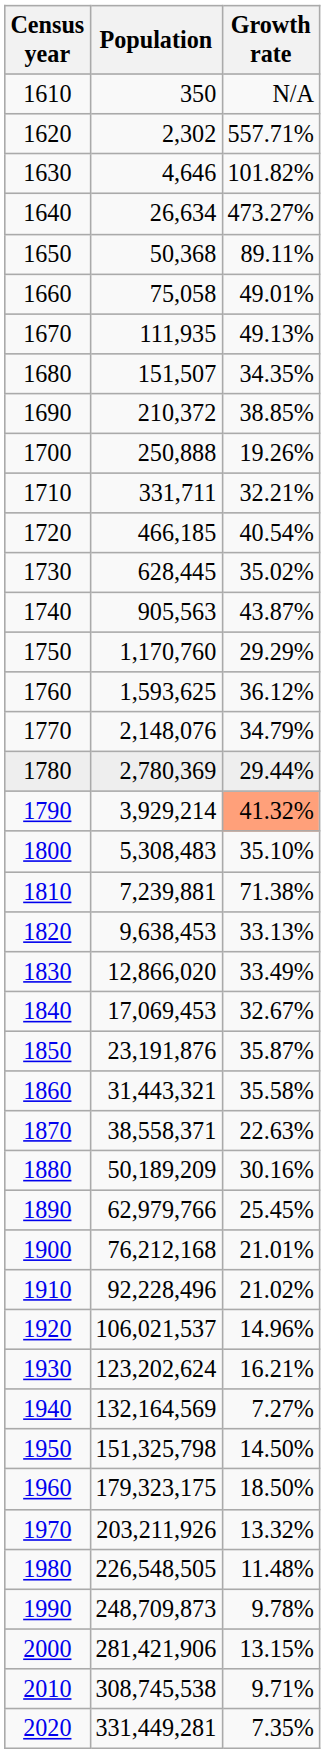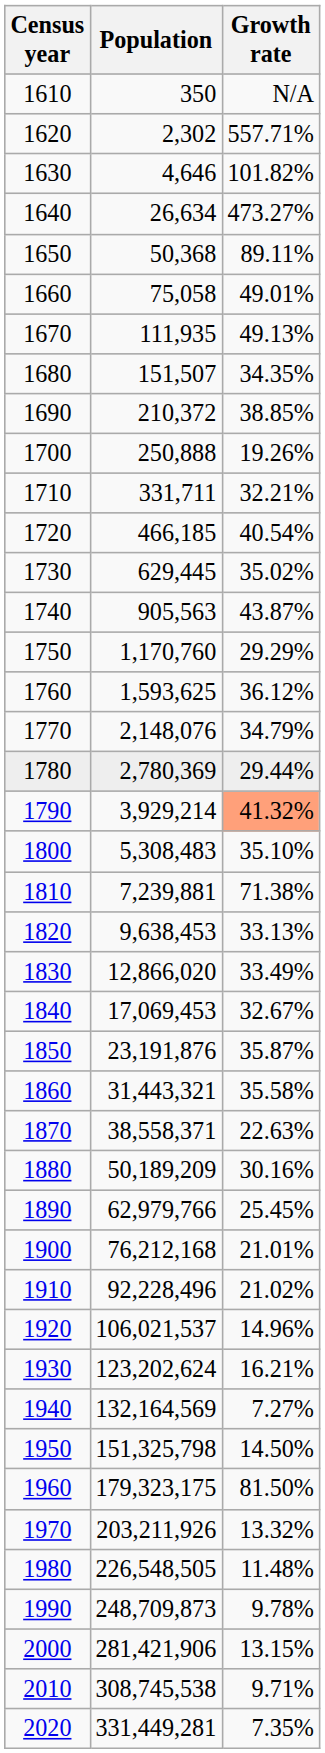 <table class="wikitable" style="float:left; font-size:95%; text-align:right;">
 <tr style="text-align:center;">
 <th>Census<br>year</th>
 <th>Population</th>
 <th>Growth<br>rate</th>
 </tr>
 <tr>
 <td style="text-align:center;">1610</td>
 <td>350</td>
 <td>N/A</td>
 </tr>
 <tr>
 <td style="text-align:center;">1620</td>
 <td>2,302</td>
 <td>557.71%</td>
 </tr>
 <tr>
 <td style="text-align:center;">1630</td>
 <td>4,646</td>
 <td>101.82%</td>
 </tr>
 <tr>
 <td style="text-align:center;">1640</td>
 <td>26,634</td>
 <td>473.27%</td>
 </tr>
 <tr>
 <td style="text-align:center;">1650</td>
 <td>50,368</td>
 <td>89.11%</td>
 </tr>
 <tr>
 <td style="text-align:center;">1660</td>
 <td>75,058</td>
 <td>49.01%</td>
 </tr>
 <tr>
 <td style="text-align:center;">1670</td>
 <td>111,935</td>
 <td>49.13%</td>
 </tr>
 <tr>
 <td style="text-align:center;">1680</td>
 <td>151,507</td>
 <td>34.35%</td>
 </tr>
 <tr>
 <td style="text-align:center;">1690</td>
 <td>210,372</td>
 <td>38.85%</td>
 </tr>
 <tr>
 <td style="text-align:center;">1700</td>
 <td>250,888</td>
 <td>19.26%</td>
 </tr>
 <tr>
 <td style="text-align:center;">1710</td>
 <td>331,711</td>
 <td>32.21%</td>
 </tr>
 <tr>
 <td style="text-align:center;">1720</td>
 <td>466,185</td>
 <td>40.54%</td>
 </tr>
 <tr>
 <td style="text-align:center;">1730</td>
-<td>628,445</td>
+<td>629,445</td>
 <td>35.02%</td>
 </tr>
 <tr>
 <td style="text-align:center;">1740</td>
 <td>905,563</td>
 <td>43.87%</td>
 </tr>
 <tr>
 <td style="text-align:center;">1750</td>
 <td>1,170,760</td>
 <td>29.29%</td>
 </tr>
 <tr>
 <td style="text-align:center;">1760</td>
 <td>1,593,625</td>
 <td>36.12%</td>
 </tr>
 <tr>
 <td style="text-align:center;">1770</td>
 <td>2,148,076</td>
 <td>34.79%</td>
 </tr>
 <tr style="background:#eee;">
 <td style="text-align:center;">1780</td>
 <td>2,780,369</td>
 <td>29.44%</td>
 </tr>
 <tr>
 <td style="text-align:center;"><a href='#'>1790</a></td>
 <td>3,929,214</td>
 <td style="background: lightsalmon;">41.32%</td>
 </tr>
 <tr>
 <td style="text-align:center;"><a href='#'>1800</a></td>
 <td>5,308,483</td>
 <td>35.10%</td>
 </tr>
 <tr>
 <td style="text-align:center;"><a href='#'>1810</a></td>
 <td>7,239,881</td>
 <td>71.38%</td>
 </tr>
 <tr>
 <td style="text-align:center;"><a href='#'>1820</a></td>
 <td>9,638,453</td>
 <td>33.13%</td>
 </tr>
 <tr>
 <td style="text-align:center;"><a href='#'>1830</a></td>
 <td>12,866,020</td>
 <td>33.49%</td>
 </tr>
 <tr>
 <td style="text-align:center;"><a href='#'>1840</a></td>
 <td>17,069,453</td>
 <td>32.67%</td>
 </tr>
 <tr>
 <td style="text-align:center;"><a href='#'>1850</a></td>
 <td>23,191,876</td>
 <td>35.87%</td>
 </tr>
 <tr>
 <td style="text-align:center;"><a href='#'>1860</a></td>
 <td>31,443,321</td>
 <td>35.58%</td>
 </tr>
 <tr>
 <td style="text-align:center;"><a href='#'>1870</a></td>
 <td>38,558,371</td>
 <td>22.63%</td>
 </tr>
 <tr>
 <td style="text-align:center;"><a href='#'>1880</a></td>
 <td>50,189,209</td>
 <td>30.16%</td>
 </tr>
 <tr>
 <td style="text-align:center;"><a href='#'>1890</a></td>
 <td>62,979,766</td>
 <td>25.45%</td>
 </tr>
 <tr>
 <td style="text-align:center;"><a href='#'>1900</a></td>
 <td>76,212,168</td>
 <td>21.01%</td>
 </tr>
 <tr>
 <td style="text-align:center;"><a href='#'>1910</a></td>
 <td>92,228,496</td>
 <td>21.02%</td>
 </tr>
 <tr>
 <td style="text-align:center;"><a href='#'>1920</a></td>
 <td>106,021,537</td>
 <td>14.96%</td>
 </tr>
 <tr>
 <td style="text-align:center;"><a href='#'>1930</a></td>
 <td>123,202,624</td>
 <td>16.21%</td>
 </tr>
 <tr>
 <td style="text-align:center;"><a href='#'>1940</a></td>
 <td>132,164,569</td>
 <td>7.27%</td>
 </tr>
 <tr>
 <td style="text-align:center;"><a href='#'>1950</a></td>
 <td>151,325,798</td>
 <td>14.50%</td>
 </tr>
 <tr>
 <td style="text-align:center;"><a href='#'>1960</a></td>
 <td>179,323,175</td>
-<td>18.50%</td>
+<td>81.50%</td>
 </tr>
 <tr>
 <td style="text-align:center;"><a href='#'>1970</a></td>
 <td>203,211,926</td>
 <td>13.32%</td>
 </tr>
 <tr>
 <td style="text-align:center;"><a href='#'>1980</a></td>
 <td>226,548,505</td>
 <td>11.48%</td>
 </tr>
 <tr>
 <td style="text-align:center;"><a href='#'>1990</a></td>
 <td>248,709,873</td>
 <td>9.78%</td>
 </tr>
 <tr>
 <td style="text-align:center;"><a href='#'>2000</a></td>
 <td>281,421,906</td>
 <td>13.15%</td>
 </tr>
 <tr>
 <td style="text-align:center;"><a href='#'>2010</a></td>
 <td>308,745,538</td>
 <td>9.71%</td>
 </tr>
 <tr>
 <td style="text-align:center;"><a href='#'>2020</a></td>
 <td>331,449,281</td>
 <td>7.35%</td>
 </tr>
 </table>
